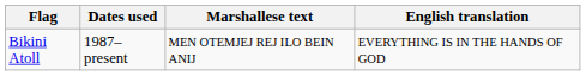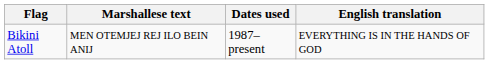 <table class="wikitable sortable noresize">
 <tr>
 <th>Flag</th>
+<th>Marshallese text</th>
 <th>Dates used</th>
-<th>Marshallese text</th>
 <th>English translation</th>
 </tr>
 <tr>
 <td> <a href='#'>Bikini Atoll</a></td>
+<td><small>MEN OTEMJEJ REJ ILO BEIN ANIJ</small></td>
 <td>1987–present</td>
-<td><small>MEN OTEMJEJ REJ ILO BEIN ANIJ</small></td>
 <td><small>EVERYTHING IS IN THE HANDS OF GOD</small></td>
 </tr>
 </table>
